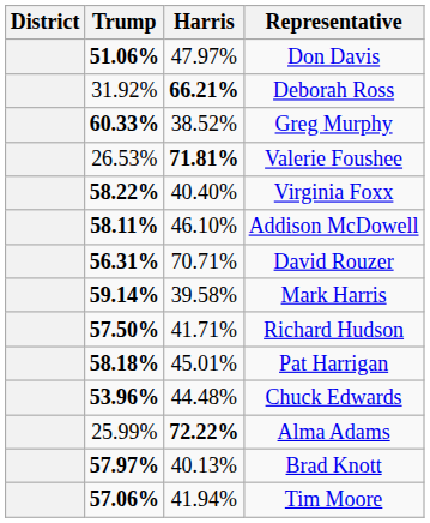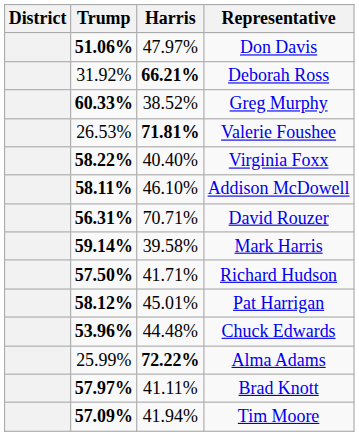 <table class=wikitable>
 <tr>
 <th>District</th>
 <th>Trump</th>
 <th>Harris</th>
 <th>Representative</th>
 </tr>
 <tr align=center>
 <th></th>
 <td><strong>51.06%</strong></td>
 <td>47.97%</td>
 <td><a href='#'>Don Davis</a></td>
 </tr>
 <tr align=center>
 <th></th>
 <td>31.92%</td>
 <td><strong>66.21%</strong></td>
 <td><a href='#'>Deborah Ross</a></td>
 </tr>
 <tr align=center>
 <th></th>
 <td><strong>60.33%</strong></td>
 <td>38.52%</td>
 <td><a href='#'>Greg Murphy</a></td>
 </tr>
 <tr align=center>
 <th></th>
 <td>26.53%</td>
 <td><strong>71.81%</strong></td>
 <td><a href='#'>Valerie Foushee</a></td>
 </tr>
 <tr align=center>
 <th></th>
 <td><strong>58.22%</strong></td>
 <td>40.40%</td>
 <td><a href='#'>Virginia Foxx</a></td>
 </tr>
 <tr align=center>
 <th></th>
 <td><strong>58.11%</strong></td>
 <td>46.10%</td>
 <td><a href='#'>Addison McDowell</a></td>
 </tr>
 <tr align=center>
 <th></th>
 <td><strong>56.31%</strong></td>
 <td>70.71%</td>
 <td><a href='#'>David Rouzer</a></td>
 </tr>
 <tr align=center>
 <th></th>
 <td><strong>59.14%</strong></td>
 <td>39.58%</td>
 <td><a href='#'>Mark Harris</a></td>
 </tr>
 <tr align=center>
 <th></th>
 <td><strong>57.50%</strong></td>
 <td>41.71%</td>
 <td><a href='#'>Richard Hudson</a></td>
 </tr>
 <tr align=center>
 <th></th>
-<td><strong>58.18%</strong></td>
+<td><strong>58.12%</strong></td>
 <td>45.01%</td>
 <td><a href='#'>Pat Harrigan</a></td>
 </tr>
 <tr align=center>
 <th></th>
 <td><strong>53.96%</strong></td>
 <td>44.48%</td>
 <td><a href='#'>Chuck Edwards</a></td>
 </tr>
 <tr align=center>
 <th></th>
 <td>25.99%</td>
 <td><strong>72.22%</strong></td>
 <td><a href='#'>Alma Adams</a></td>
 </tr>
 <tr align=center>
 <th></th>
 <td><strong>57.97%</strong></td>
-<td>40.13%</td>
+<td>41.11%</td>
 <td><a href='#'>Brad Knott</a></td>
 </tr>
 <tr align=center>
 <th></th>
-<td><strong>57.06%</strong></td>
+<td><strong>57.09%</strong></td>
 <td>41.94%</td>
 <td><a href='#'>Tim Moore</a></td>
 </tr>
 </table>
